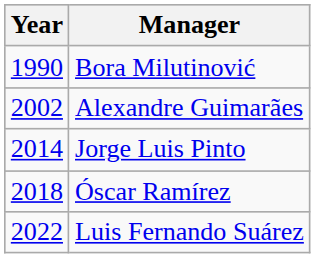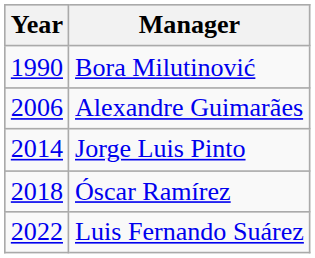 <table class="wikitable">
 <tr>
 <th>Year</th>
 <th>Manager</th>
 </tr>
 <tr>
 <td align=center><a href='#'>1990</a></td>
 <td> <a href='#'>Bora Milutinović</a></td>
 </tr>
 <tr>
-<td align=center><a href='#'>2002</a></td>
+<td align=center><a href='#'>2006</a></td>
 <td> <a href='#'>Alexandre Guimarães</a></td>
 </tr>
 <tr>
 <td align=center><a href='#'>2014</a></td>
 <td> <a href='#'>Jorge Luis Pinto</a></td>
 </tr>
 <tr>
 <td align=center><a href='#'>2018</a></td>
 <td> <a href='#'>Óscar Ramírez</a></td>
 </tr>
 <tr>
 <td align=center><a href='#'>2022</a></td>
 <td> <a href='#'>Luis Fernando Suárez</a></td>
 </tr>
 </table>
